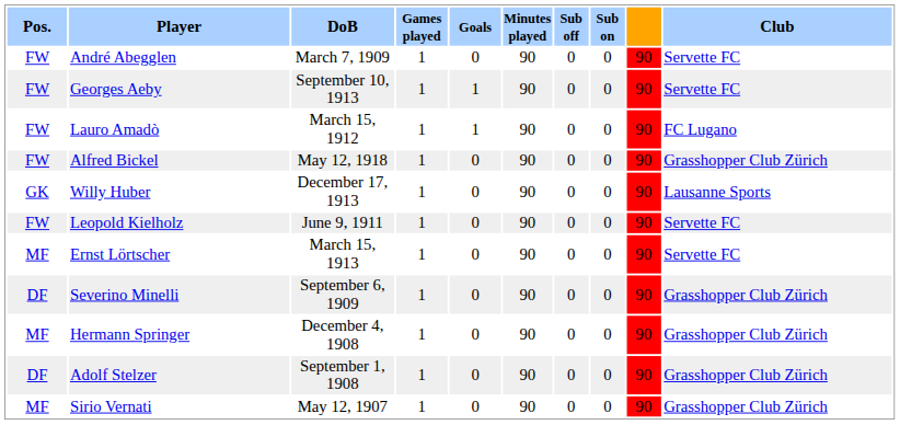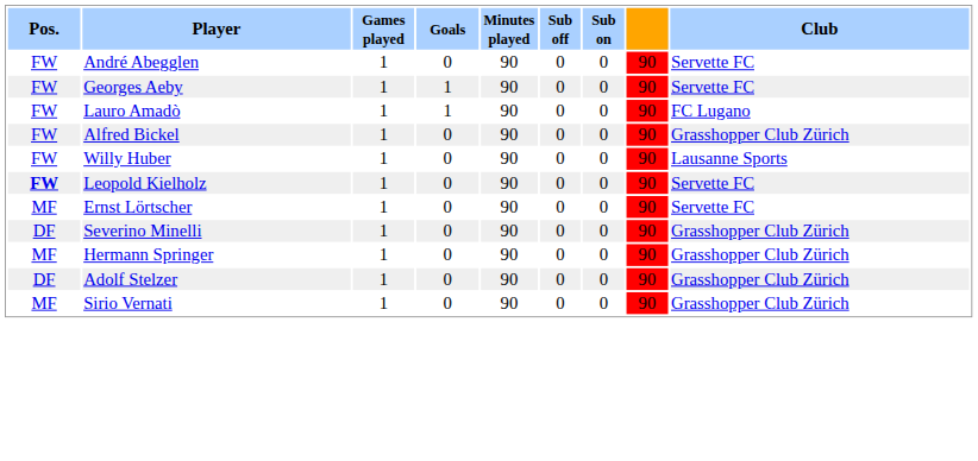 <table border="0" width="100%" style="border: 1px solid #999; background-color:white; text-align:center">
 <tr align="center" bgcolor="#AAD0FF">
 <th width=7%>Pos.</th>
 <th width=26%>Player</th>
-<th width=12%>DoB</th>
 <th width=6%><small>Games<br>played</small></th>
 <th width=6%><small>Goals</small></th>
 <th width=4%><small>Minutes<br>played</small></th>
 <th width=4%><small>Sub off</small></th>
 <th width=4%><small>Sub on</small></th>
 <th width=4% bgcolor=orange></th>
 <th width=29%>Club</th>
 </tr>
 <tr>
 <td><a href='#'>FW</a></td>
 <td align="left"><a href='#'>André Abegglen</a></td>
-<td>March 7, 1909</td>
 <td>1</td>
 <td>0</td>
 <td>90</td>
 <td>0</td>
 <td>0</td>
 <td bgcolor=red>90</td>
 <td align="left"> <a href='#'>Servette FC</a></td>
 </tr>
 <tr bgcolor="#EFEFEF">
 <td><a href='#'>FW</a></td>
 <td align="left"><a href='#'>Georges Aeby</a></td>
-<td>September 10, 1913</td>
 <td>1</td>
 <td>1</td>
 <td>90</td>
 <td>0</td>
 <td>0</td>
 <td bgcolor=red>90</td>
 <td align="left"> <a href='#'>Servette FC</a></td>
 </tr>
 <tr>
 <td><a href='#'>FW</a></td>
 <td align="left"><a href='#'>Lauro Amadò</a></td>
-<td>March 15, 1912</td>
 <td>1</td>
 <td>1</td>
 <td>90</td>
 <td>0</td>
 <td>0</td>
 <td bgcolor=red>90</td>
 <td align="left"> <a href='#'>FC Lugano</a></td>
 </tr>
 <tr bgcolor="#EFEFEF">
 <td><a href='#'>FW</a></td>
 <td align="left"><a href='#'>Alfred Bickel</a></td>
-<td>May 12, 1918</td>
 <td>1</td>
 <td>0</td>
 <td>90</td>
 <td>0</td>
 <td>0</td>
 <td bgcolor=red>90</td>
 <td align="left"> <a href='#'>Grasshopper Club Zürich</a></td>
 </tr>
 <tr>
-<td><a href='#'>GK</a></td>
+<td><a href='#'>FW</a></td>
 <td align="left"><a href='#'>Willy Huber</a></td>
-<td>December 17, 1913</td>
 <td>1</td>
 <td>0</td>
 <td>90</td>
 <td>0</td>
 <td>0</td>
 <td bgcolor=red>90</td>
 <td align="left"> <a href='#'>Lausanne Sports</a></td>
 </tr>
 <tr bgcolor="#EFEFEF">
-<td><a href='#'>FW</a></td>
+<td><strong><a href='#'>FW</a></strong></td>
 <td align="left"><a href='#'>Leopold Kielholz</a></td>
-<td>June 9, 1911</td>
 <td>1</td>
 <td>0</td>
 <td>90</td>
 <td>0</td>
 <td>0</td>
 <td bgcolor=red>90</td>
 <td align="left"> <a href='#'>Servette FC</a></td>
 </tr>
 <tr>
 <td><a href='#'>MF</a></td>
 <td align="left"><a href='#'>Ernst Lörtscher</a></td>
-<td>March 15, 1913</td>
 <td>1</td>
 <td>0</td>
 <td>90</td>
 <td>0</td>
 <td>0</td>
 <td bgcolor=red>90</td>
 <td align="left"> <a href='#'>Servette FC</a></td>
 </tr>
 <tr bgcolor="#EFEFEF">
 <td><a href='#'>DF</a></td>
 <td align="left"><a href='#'>Severino Minelli</a></td>
-<td>September 6, 1909</td>
 <td>1</td>
 <td>0</td>
 <td>90</td>
 <td>0</td>
 <td>0</td>
 <td bgcolor=red>90</td>
 <td align="left"> <a href='#'>Grasshopper Club Zürich</a></td>
 </tr>
 <tr>
 <td><a href='#'>MF</a></td>
 <td align="left"><a href='#'>Hermann Springer</a></td>
-<td>December 4, 1908</td>
 <td>1</td>
 <td>0</td>
 <td>90</td>
 <td>0</td>
 <td>0</td>
 <td bgcolor=red>90</td>
 <td align="left"> <a href='#'>Grasshopper Club Zürich</a></td>
 </tr>
 <tr bgcolor="#EFEFEF">
 <td><a href='#'>DF</a></td>
 <td align="left"><a href='#'>Adolf Stelzer</a></td>
-<td>September 1, 1908</td>
 <td>1</td>
 <td>0</td>
 <td>90</td>
 <td>0</td>
 <td>0</td>
 <td bgcolor=red>90</td>
 <td align="left"> <a href='#'>Grasshopper Club Zürich</a></td>
 </tr>
 <tr>
 <td><a href='#'>MF</a></td>
 <td align="left"><a href='#'>Sirio Vernati</a></td>
-<td>May 12, 1907</td>
 <td>1</td>
 <td>0</td>
 <td>90</td>
 <td>0</td>
 <td>0</td>
 <td bgcolor=red>90</td>
 <td align="left"> <a href='#'>Grasshopper Club Zürich</a></td>
 </tr>
 </table>
